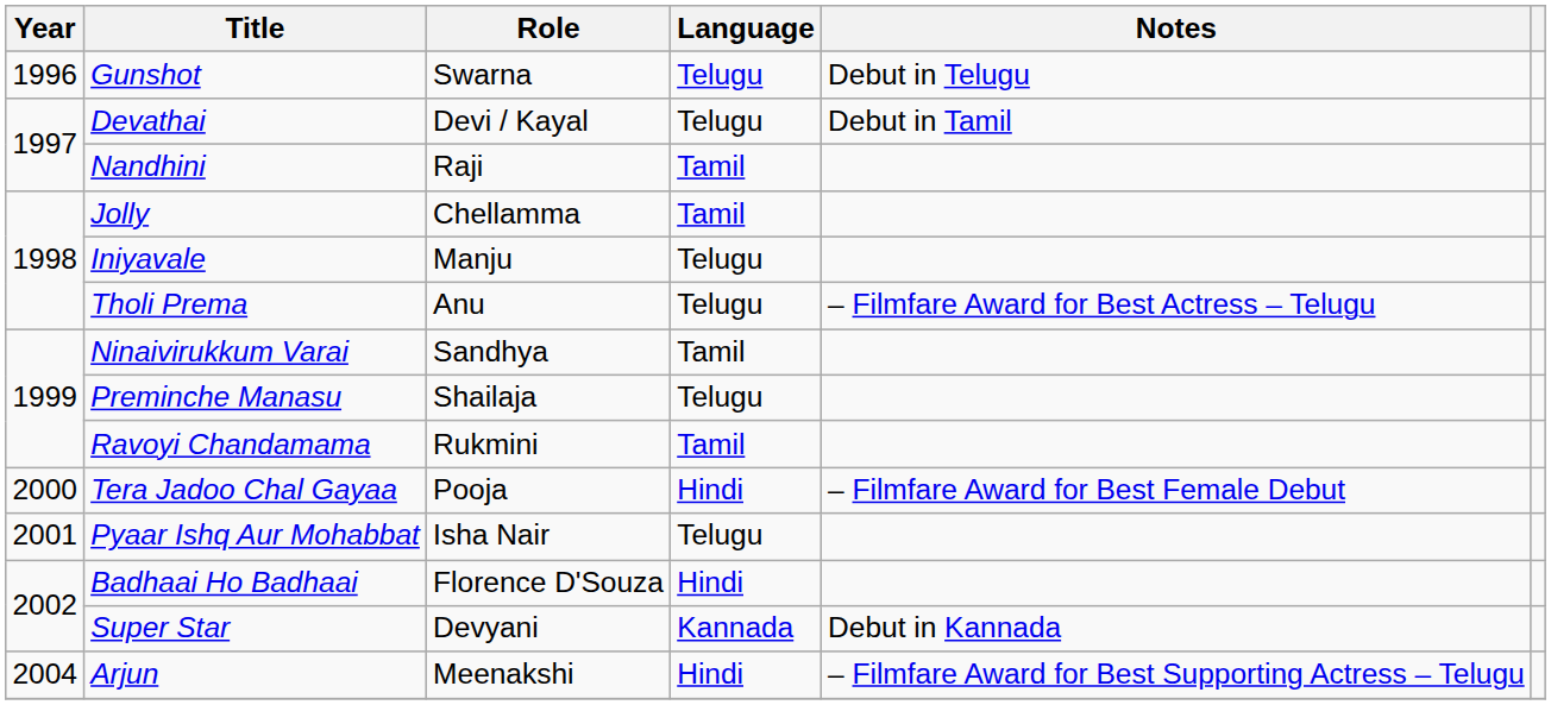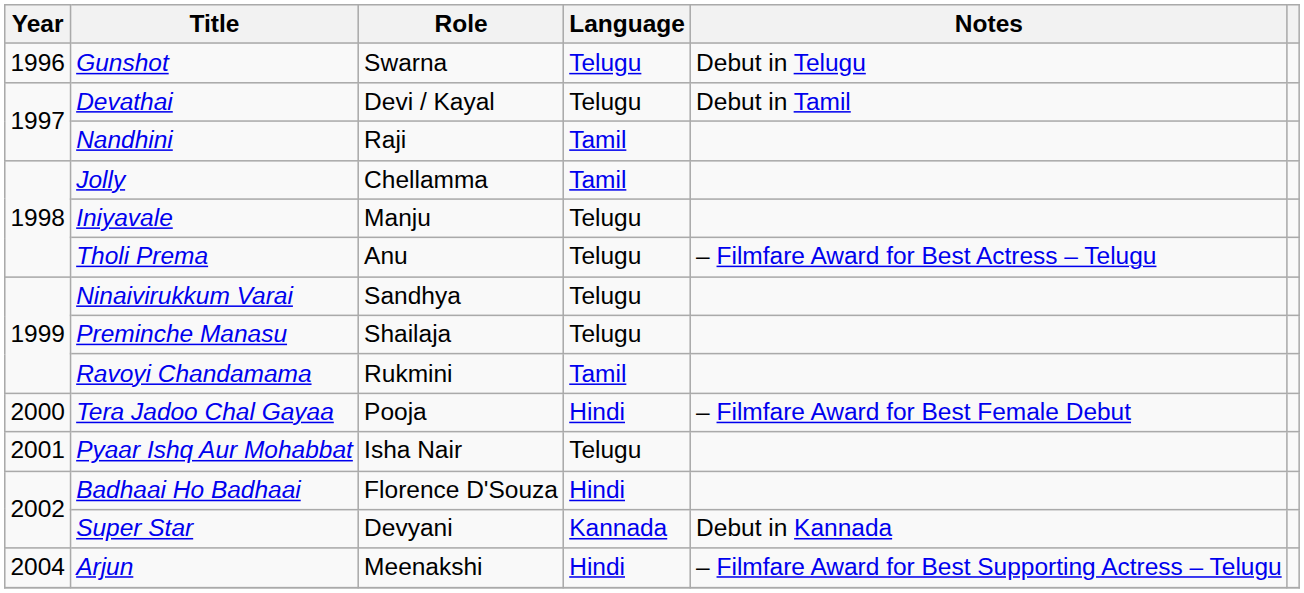 <table class="wikitable sortable">
 <tr>
 <th scope="col">Year</th>
 <th scope="col">Title</th>
 <th scope="col">Role</th>
 <th scope="col">Language</th>
 <th scope="col" class="unsortable">Notes</th>
 <th scope="col" class="unsortable"></th>
 </tr>
 <tr>
 <td>1996</td>
 <td><em><a href='#'>Gunshot</a></em></td>
 <td>Swarna</td>
 <td><a href='#'>Telugu</a></td>
 <td>Debut in <a href='#'>Telugu</a></td>
 <td><br></td>
 </tr>
 <tr>
 <td rowspan="2">1997</td>
 <td><em><a href='#'>Devathai</a></em></td>
 <td>Devi / Kayal</td>
 <td>Telugu</td>
 <td>Debut in <a href='#'>Tamil</a></td>
 <td></td>
 </tr>
 <tr>
 <td><em><a href='#'>Nandhini</a></em></td>
 <td>Raji</td>
 <td><a href='#'>Tamil</a></td>
 <td></td>
 <td></td>
 </tr>
 <tr>
 <td rowspan="3">1998</td>
 <td><em><a href='#'>Jolly</a></em></td>
 <td>Chellamma</td>
 <td><a href='#'>Tamil</a></td>
 <td></td>
 <td></td>
 </tr>
 <tr>
 <td><em><a href='#'>Iniyavale</a></em></td>
 <td>Manju</td>
 <td>Telugu</td>
 <td></td>
 <td></td>
 </tr>
 <tr>
 <td><em><a href='#'>Tholi Prema</a></em></td>
 <td>Anu</td>
 <td>Telugu</td>
 <td> – <a href='#'>Filmfare Award for Best Actress – Telugu</a></td>
 <td></td>
 </tr>
 <tr>
 <td rowspan="3">1999</td>
 <td><em><a href='#'>Ninaivirukkum Varai</a></em></td>
 <td>Sandhya</td>
-<td>Tamil</td>
+<td>Telugu</td>
 <td></td>
 <td></td>
 </tr>
 <tr>
 <td><em><a href='#'>Preminche Manasu</a></em></td>
 <td>Shailaja</td>
 <td>Telugu</td>
 <td></td>
 <td></td>
 </tr>
 <tr>
 <td><em><a href='#'>Ravoyi Chandamama</a></em></td>
 <td>Rukmini</td>
 <td><a href='#'>Tamil</a></td>
 <td></td>
 <td></td>
 </tr>
 <tr>
 <td>2000</td>
 <td><em><a href='#'>Tera Jadoo Chal Gayaa</a></em></td>
 <td>Pooja</td>
 <td><a href='#'>Hindi</a></td>
 <td> – <a href='#'>Filmfare Award for Best Female Debut</a></td>
 <td></td>
 </tr>
 <tr>
 <td>2001</td>
 <td><em><a href='#'>Pyaar Ishq Aur Mohabbat</a></em></td>
 <td>Isha Nair</td>
 <td>Telugu</td>
 <td></td>
 <td></td>
 </tr>
 <tr>
 <td rowspan="2">2002</td>
 <td><em><a href='#'>Badhaai Ho Badhaai</a></em></td>
 <td>Florence D'Souza</td>
 <td><a href='#'>Hindi</a></td>
 <td></td>
 <td></td>
 </tr>
 <tr>
 <td><em><a href='#'>Super Star</a></em></td>
 <td>Devyani</td>
 <td><a href='#'>Kannada</a></td>
 <td>Debut in <a href='#'>Kannada</a></td>
 <td></td>
 </tr>
 <tr>
 <td>2004</td>
 <td><em><a href='#'>Arjun</a></em></td>
 <td>Meenakshi</td>
 <td><a href='#'>Hindi</a></td>
 <td> – <a href='#'>Filmfare Award for Best Supporting Actress – Telugu</a></td>
 <td></td>
 </tr>
 <tr>
 </tr>
 </table>
